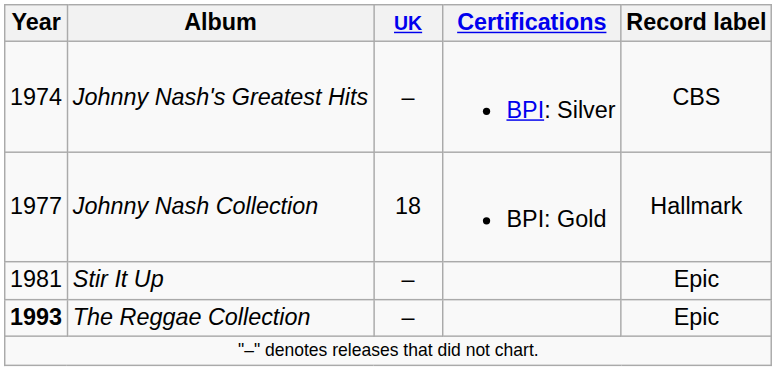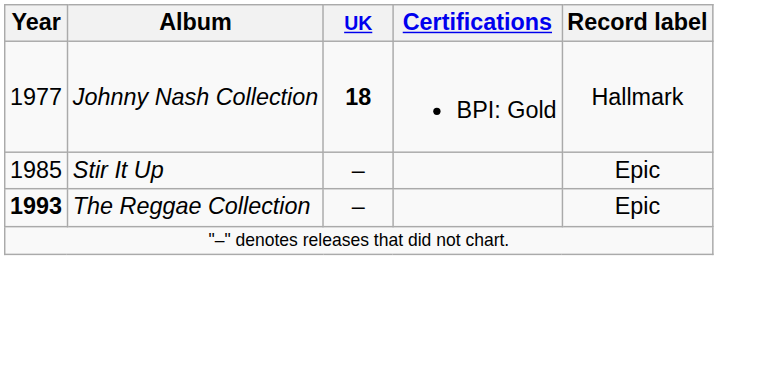 <table class="wikitable">
 <tr>
 <th>Year</th>
 <th>Album</th>
 <th style="width:40px;"><small><a href='#'>UK</a></small><br></th>
 <th><a href='#'>Certifications</a></th>
 <th>Record label</th>
 </tr>
 <tr>
-<td>1974</td>
-<td><em>Johnny Nash's Greatest Hits</em></td>
-<td align="center">–</td>
-<td><br><ul><li><a href='#'>BPI</a>: Silver</li></ul></td>
-<td align=center>CBS</td>
-</tr>
-<tr>
 <td>1977</td>
 <td><em>Johnny Nash Collection</em></td>
-<td align="center">18</td>
+<td align="center"><strong>18</strong></td>
 <td><br><ul><li>BPI: Gold</li></ul></td>
 <td align=center>Hallmark</td>
 </tr>
 <tr>
-<td>1981</td>
+<td>1985</td>
 <td><em>Stir It Up</em></td>
 <td align="center">–</td>
 <td></td>
 <td align=center>Epic</td>
 </tr>
 <tr>
 <td><strong>1993</strong></td>
 <td><em>The Reggae Collection</em></td>
 <td align="center">–</td>
 <td></td>
 <td align=center>Epic</td>
 </tr>
 <tr>
 <td colspan="5" style="text-align:center; font-size:9pt;">"–" denotes releases that did not chart.</td>
 </tr>
 </table>
